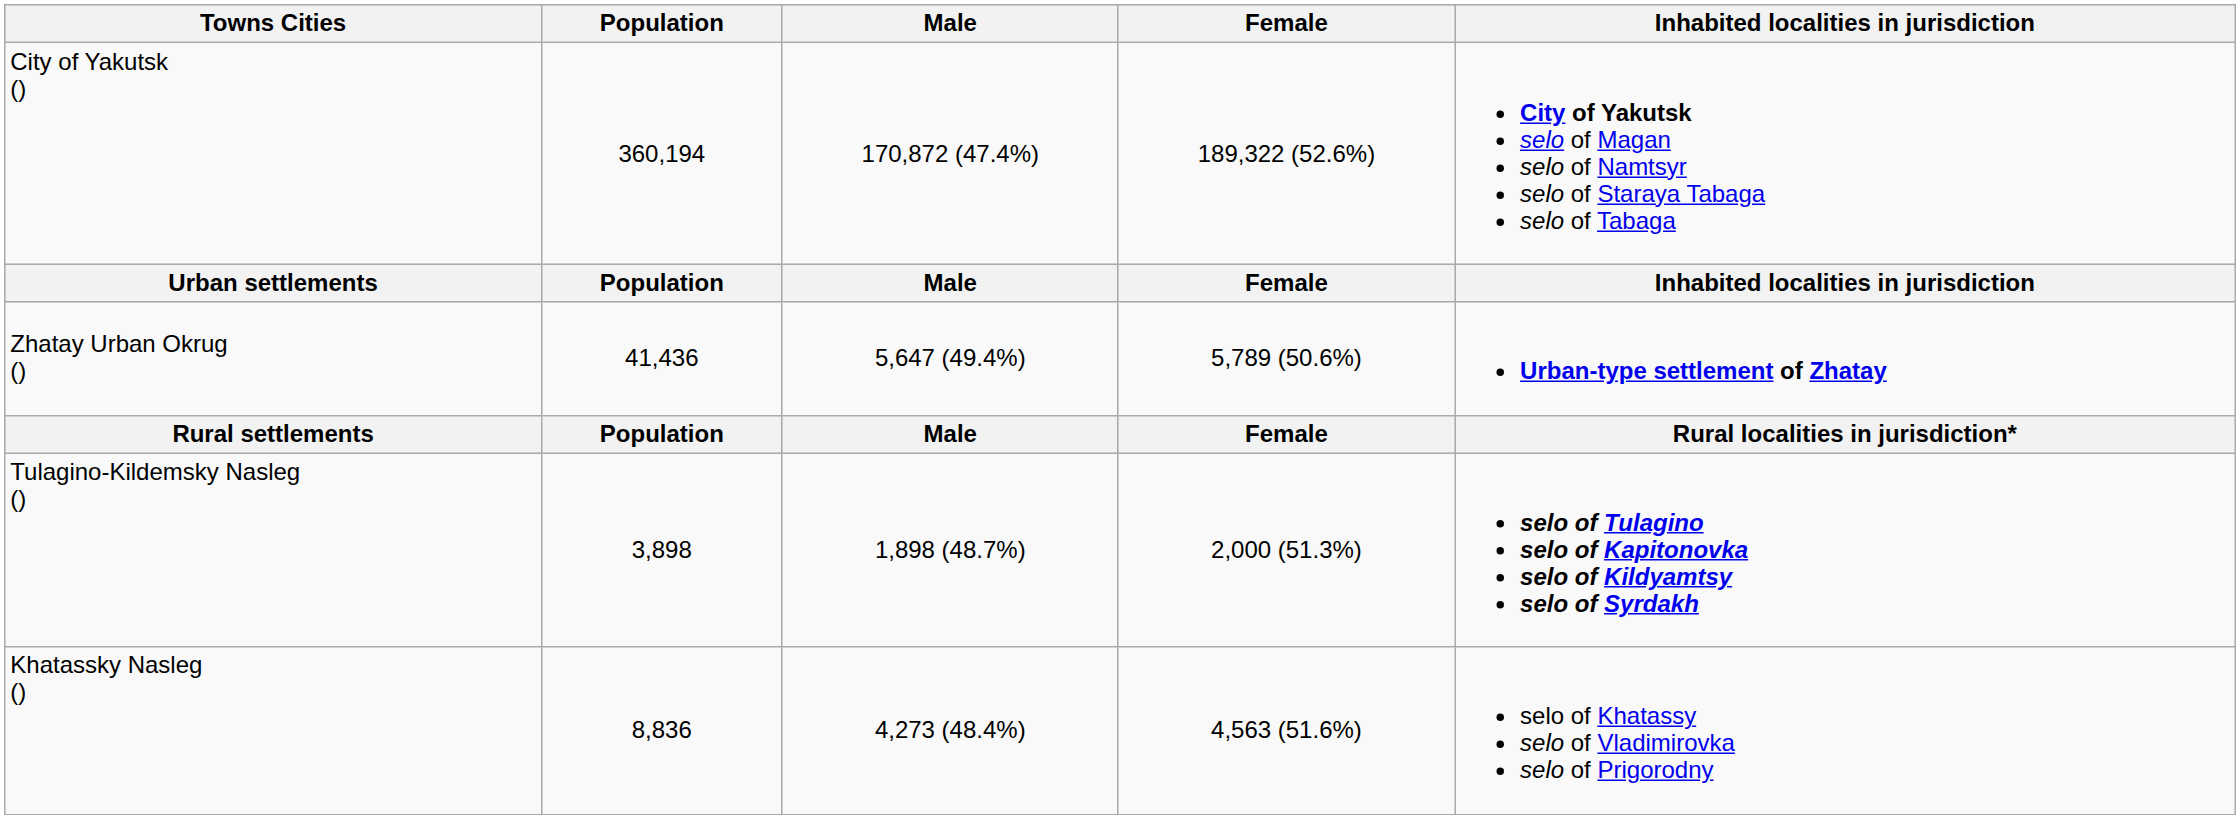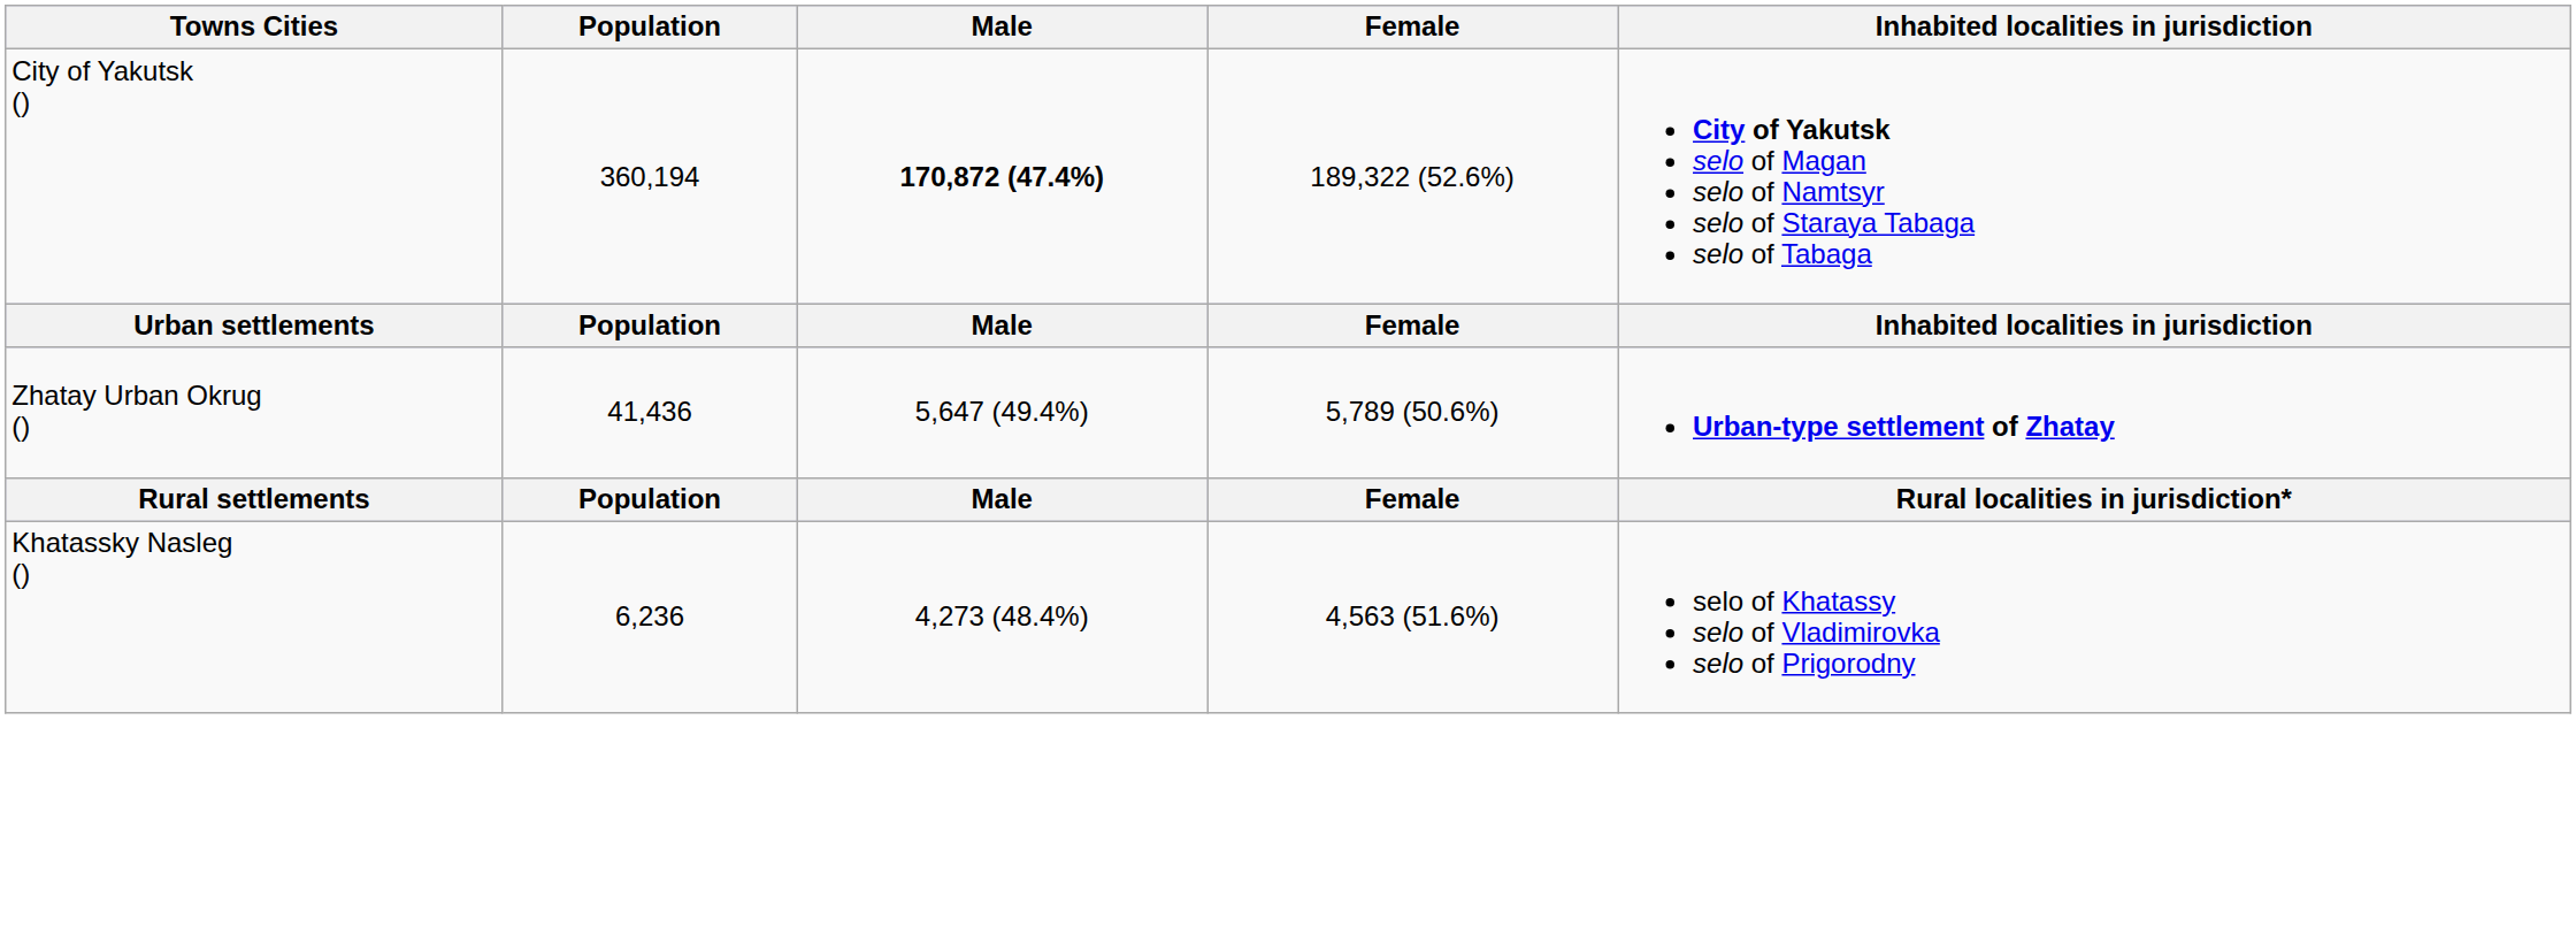 <table class="wikitable" style="width:75%">
 <tr bgcolor="#CCCCFF" align="center">
 <th>Towns Cities</th>
 <th>Population</th>
 <th>Male</th>
 <th>Female</th>
 <th>Inhabited localities in jurisdiction</th>
 </tr>
 <tr>
 <td valign="top">City of Yakutsk <br>()</td>
 <td align="center">360,194</td>
-<td align="center">170,872 (47.4%)</td>
+<td align="center"><strong>170,872 (47.4%)</strong></td>
 <td align="center">189,322 (52.6%)</td>
 <td><br><ul><li><strong><a href='#'>City</a> of Yakutsk</strong></li><li><em><a href='#'>selo</a></em> of <a href='#'>Magan</a></li><li><em>selo</em> of <a href='#'>Namtsyr</a></li><li><em>selo</em> of <a href='#'>Staraya Tabaga</a></li><li><em>selo</em> of <a href='#'>Tabaga</a></li></ul></td>
 </tr>
 <tr bgcolor="#CCCCFF" align="left">
 <th>Urban settlements</th>
 <th>Population</th>
 <th>Male</th>
 <th>Female</th>
 <th>Inhabited localities in jurisdiction</th>
 </tr>
 <tr>
 <td valign="center">Zhatay Urban Okrug<br>()</td>
 <td align="center">41,436</td>
 <td align="center">5,647 (49.4%)</td>
 <td align="center">5,789 (50.6%)</td>
 <td><br><ul><li><strong><a href='#'>Urban-type settlement</a> of <a href='#'>Zhatay</a></strong></li></ul></td>
 </tr>
 <tr bgcolor="#CCCCFF" align="left">
 <th>Rural settlements</th>
 <th>Population</th>
 <th>Male</th>
 <th>Female</th>
 <th>Rural localities in jurisdiction*</th>
 </tr>
 <tr>
-<td valign="top">Tulagino-Kildemsky Nasleg<br>()</td>
-<td align="center">3,898</td>
-<td align="center">1,898 (48.7%)</td>
-<td align="center">2,000 (51.3%)</td>
-<td><br><ul><li><strong><em>selo<em> of <a href='#'>Tulagino</a><strong></li><li></em>selo<em> of <a href='#'>Kapitonovka</a></li><li></em>selo<em> of <a href='#'>Kildyamtsy</a></li><li></em>selo<em> of <a href='#'>Syrdakh</a></li></ul></td>
-</tr>
-<tr>
 <td valign="top">Khatassky Nasleg<br>()</td>
-<td align="center">8,836</td>
+<td align="center">6,236</td>
 <td align="center">4,273 (48.4%)</td>
 <td align="center">4,563 (51.6%)</td>
 <td><br><ul><li></em></strong>selo</em> of <a href='#'>Khatassy</a></strong></li><li><em>selo</em> of <a href='#'>Vladimirovka</a></li><li><em>selo</em> of <a href='#'>Prigorodny</a></li></ul></td>
 </tr>
 </table>
